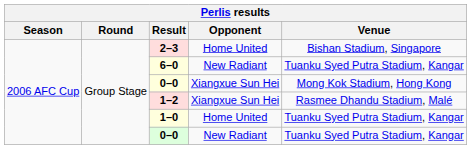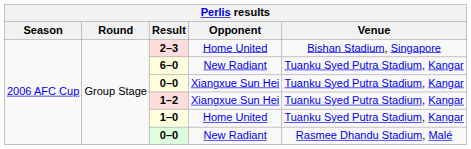 <table class="wikitable" style="text-align:center">
 <tr>
 <th colspan=5><a href='#'>Perlis</a> results</th>
 </tr>
 <tr>
 <th>Season</th>
 <th>Round</th>
 <th>Result</th>
 <th>Opponent</th>
 <th>Venue</th>
 </tr>
 <tr align=center>
 <td rowspan="6" align=center><a href='#'>2006 AFC Cup</a></td>
 <td rowspan="6">Group Stage</td>
 <td bgcolor=#ffdddd><strong>2–3</strong></td>
 <td> <a href='#'>Home United</a></td>
 <td><a href='#'>Bishan Stadium</a>, <a href='#'>Singapore</a></td>
 </tr>
 <tr align=center>
 <td bgcolor=#ffffdd><strong>6–0</strong></td>
 <td> <a href='#'>New Radiant</a></td>
 <td><a href='#'>Tuanku Syed Putra Stadium</a>, <a href='#'>Kangar</a></td>
 </tr>
 <tr align=center>
 <td bgcolor=#ffffdd><strong>0–0</strong></td>
 <td> <a href='#'>Xiangxue Sun Hei</a></td>
-<td><a href='#'>Mong Kok Stadium</a>, <a href='#'>Hong Kong</a></td>
+<td><a href='#'>Tuanku Syed Putra Stadium</a>, <a href='#'>Kangar</a></td>
 </tr>
 <tr align=center>
 <td bgcolor=#ffdddd><strong>1–2</strong></td>
 <td> <a href='#'>Xiangxue Sun Hei</a></td>
-<td><a href='#'>Rasmee Dhandu Stadium</a>, <a href='#'>Malé</a></td>
+<td><a href='#'>Tuanku Syed Putra Stadium</a>, <a href='#'>Kangar</a></td>
 </tr>
 <tr align=center>
 <td bgcolor=#ffffdd><strong>1–0</strong></td>
 <td> <a href='#'>Home United</a></td>
 <td><a href='#'>Tuanku Syed Putra Stadium</a>, <a href='#'>Kangar</a></td>
 </tr>
 <tr align=center>
 <td bgcolor=#ddffdd><strong>0–0</strong></td>
 <td> <a href='#'>New Radiant</a></td>
-<td><a href='#'>Tuanku Syed Putra Stadium</a>, <a href='#'>Kangar</a></td>
+<td><a href='#'>Rasmee Dhandu Stadium</a>, <a href='#'>Malé</a></td>
 </tr>
 </table>
